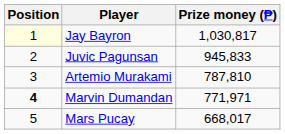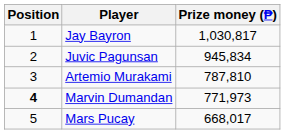 <table class=wikitable>
 <tr>
 <th>Position</th>
 <th>Player</th>
 <th>Prize money (<a href='#'>₱</a>)</th>
 </tr>
 <tr>
-<td align=center style="background: lightyellow;">1</td>
+<td align=center>1</td>
 <td> <a href='#'>Jay Bayron</a></td>
 <td align=center>1,030,817</td>
 </tr>
 <tr>
 <td align=center>2</td>
 <td> <a href='#'>Juvic Pagunsan</a></td>
-<td align=center>945,833</td>
+<td align=center>945,834</td>
 </tr>
 <tr>
 <td align=center>3</td>
 <td> <a href='#'>Artemio Murakami</a></td>
 <td align=center>787,810</td>
 </tr>
 <tr>
 <td align=center><strong>4</strong></td>
 <td> <a href='#'>Marvin Dumandan</a></td>
-<td align=center>771,971</td>
+<td align=center>771,973</td>
 </tr>
 <tr>
 <td align=center>5</td>
 <td> <a href='#'>Mars Pucay</a></td>
 <td align=center>668,017</td>
 </tr>
 </table>
